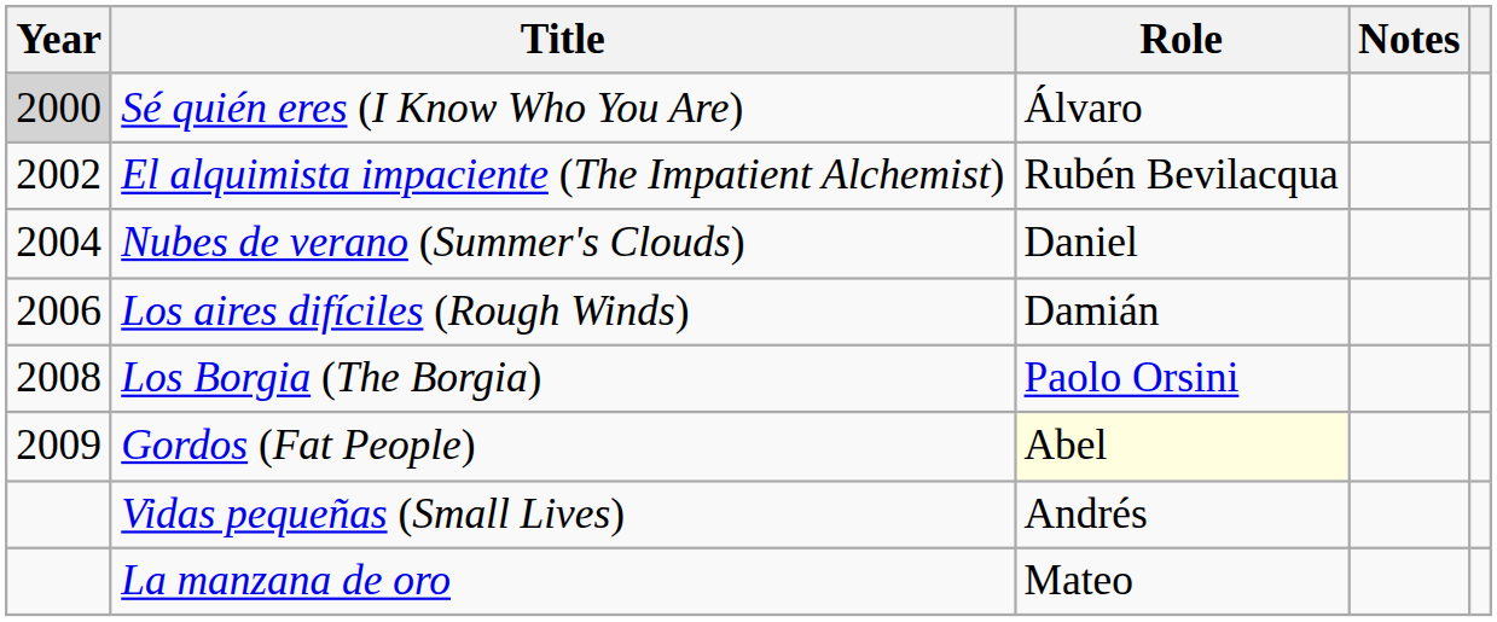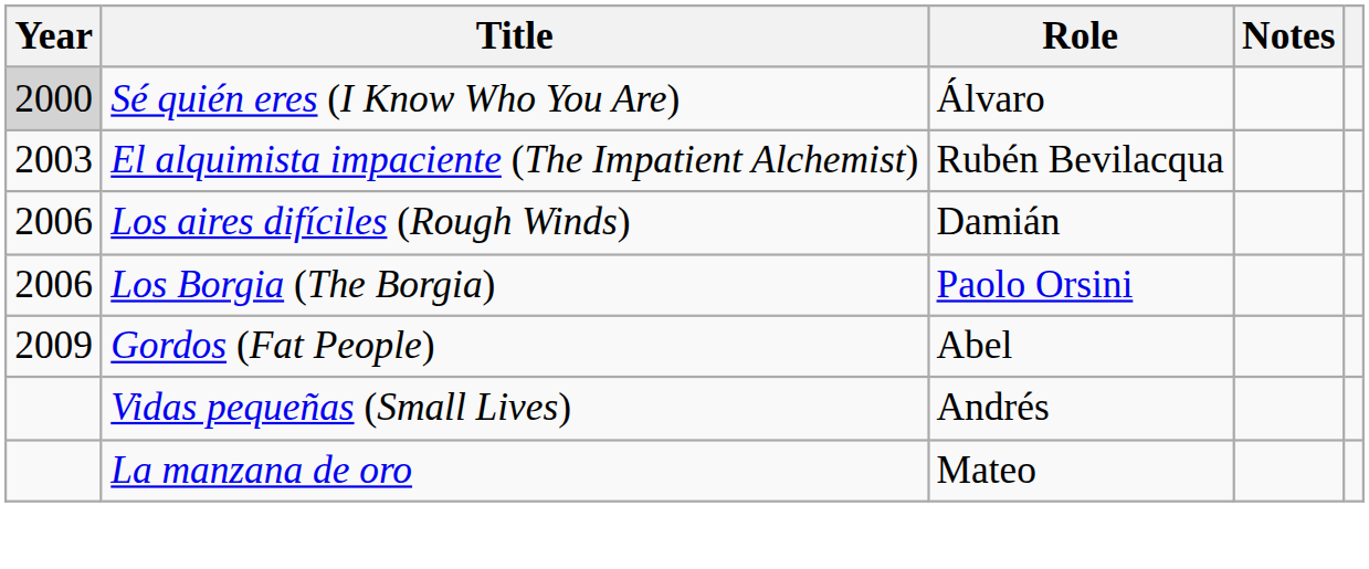 <table class="wikitable sortable">
 <tr>
 <th>Year</th>
 <th>Title</th>
 <th>Role</th>
 <th class="unsortable">Notes</th>
 <th></th>
 </tr>
 <tr>
 <td align = "center" style="background: lightgrey;">2000</td>
 <td><em><a href='#'>Sé quién eres</a></em> (<em>I Know Who You Are</em>)</td>
 <td>Álvaro</td>
 <td></td>
 <td align = "center"></td>
 </tr>
 <tr>
-<td align = "center">2002</td>
+<td align = "center">2003</td>
 <td><em><a href='#'>El alquimista impaciente</a></em> (<em>The Impatient Alchemist</em>)</td>
 <td>Rubén Bevilacqua</td>
-<td></td>
-<td align = "center"></td>
-</tr>
-<tr>
-<td align = "center">2004</td>
-<td><em><a href='#'>Nubes de verano</a></em> (<em>Summer's Clouds</em>)</td>
-<td>Daniel</td>
 <td></td>
 <td align = "center"></td>
 </tr>
 <tr>
 <td align = "center">2006</td>
 <td><em><a href='#'>Los aires difíciles</a></em> (<em>Rough Winds</em>)</td>
 <td>Damián</td>
 <td></td>
 <td align = "center"></td>
 </tr>
 <tr>
-<td align = "center">2008</td>
+<td align = "center">2006</td>
 <td><em><a href='#'>Los Borgia</a></em> (<em>The Borgia</em>)</td>
 <td><a href='#'>Paolo Orsini</a></td>
 <td></td>
 <td align = "center"></td>
 </tr>
 <tr>
 <td align = "center">2009</td>
 <td><em><a href='#'>Gordos</a></em> (<em>Fat People</em>)</td>
-<td style="background: lightyellow;">Abel</td>
+<td>Abel</td>
 <td></td>
 <td align = "center"></td>
 </tr>
 <tr>
 <td></td>
 <td><em><a href='#'>Vidas pequeñas</a></em> (<em>Small Lives</em>)</td>
 <td>Andrés</td>
 <td></td>
 <td></td>
 </tr>
 <tr>
 <td></td>
 <td><em><a href='#'>La manzana de oro</a></em></td>
 <td>Mateo</td>
 <td></td>
 <td></td>
 </tr>
 </table>
